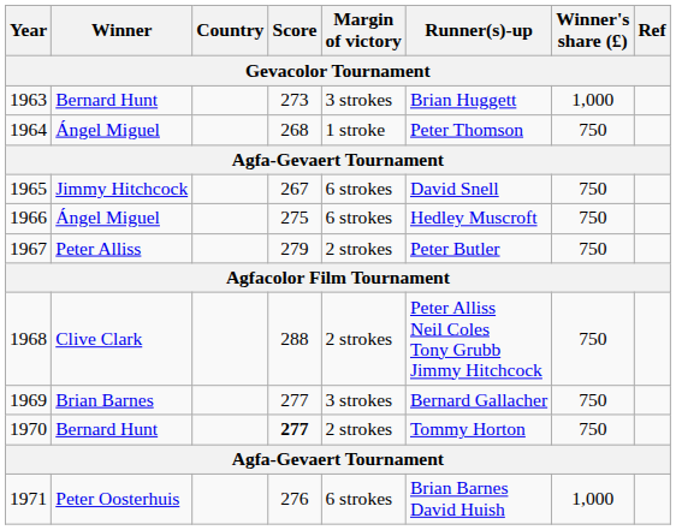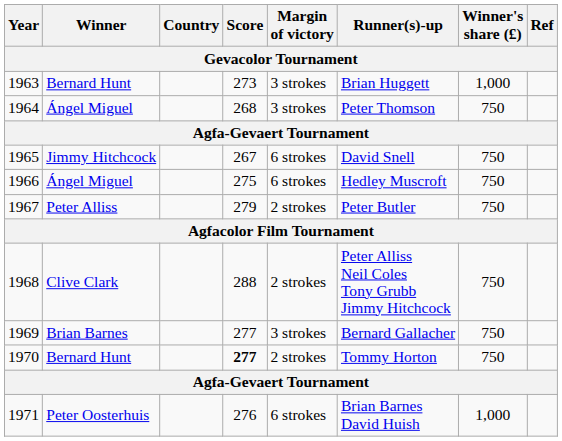 <table class="wikitable">
 <tr>
 <th>Year</th>
 <th>Winner</th>
 <th>Country</th>
 <th>Score</th>
 <th>Margin<br>of victory</th>
 <th>Runner(s)-up</th>
 <th>Winner's<br>share (£)</th>
 <th>Ref</th>
 </tr>
 <tr>
 <th colspan=8>Gevacolor Tournament</th>
 </tr>
 <tr>
 <td>1963</td>
 <td><a href='#'>Bernard Hunt</a></td>
 <td></td>
 <td align=center>273</td>
 <td>3 strokes</td>
 <td> <a href='#'>Brian Huggett</a></td>
 <td align=center>1,000</td>
 <td></td>
 </tr>
 <tr>
 <td>1964</td>
 <td><a href='#'>Ángel Miguel</a></td>
 <td></td>
 <td align=center>268</td>
-<td>1 stroke</td>
+<td>3 strokes</td>
 <td> <a href='#'>Peter Thomson</a></td>
 <td align=center>750</td>
 <td></td>
 </tr>
 <tr>
 <th colspan=8>Agfa-Gevaert Tournament</th>
 </tr>
 <tr>
 <td>1965</td>
 <td><a href='#'>Jimmy Hitchcock</a></td>
 <td></td>
 <td align=center>267</td>
 <td>6 strokes</td>
 <td> <a href='#'>David Snell</a></td>
 <td align=center>750</td>
 <td></td>
 </tr>
 <tr>
 <td>1966</td>
 <td><a href='#'>Ángel Miguel</a></td>
 <td></td>
 <td align=center>275</td>
 <td>6 strokes</td>
 <td> <a href='#'>Hedley Muscroft</a></td>
 <td align=center>750</td>
 <td></td>
 </tr>
 <tr>
 <td>1967</td>
 <td><a href='#'>Peter Alliss</a></td>
 <td></td>
 <td align=center>279</td>
 <td>2 strokes</td>
 <td> <a href='#'>Peter Butler</a></td>
 <td align=center>750</td>
 <td></td>
 </tr>
 <tr>
 <th colspan=8>Agfacolor Film Tournament</th>
 </tr>
 <tr>
 <td>1968</td>
 <td><a href='#'>Clive Clark</a></td>
 <td></td>
 <td align=center>288</td>
 <td>2 strokes</td>
 <td> <a href='#'>Peter Alliss</a><br> <a href='#'>Neil Coles</a><br> <a href='#'>Tony Grubb</a><br> <a href='#'>Jimmy Hitchcock</a></td>
 <td align=center>750</td>
 <td></td>
 </tr>
 <tr>
 <td>1969</td>
 <td><a href='#'>Brian Barnes</a></td>
 <td></td>
 <td align=center>277</td>
 <td>3 strokes</td>
 <td> <a href='#'>Bernard Gallacher</a></td>
 <td align=center>750</td>
 <td></td>
 </tr>
 <tr>
 <td>1970</td>
 <td><a href='#'>Bernard Hunt</a></td>
 <td></td>
 <td align=center><strong>277</strong></td>
 <td>2 strokes</td>
 <td> <a href='#'>Tommy Horton</a></td>
 <td align=center>750</td>
 <td></td>
 </tr>
 <tr>
 <th colspan=8>Agfa-Gevaert Tournament</th>
 </tr>
 <tr>
 <td>1971</td>
 <td><a href='#'>Peter Oosterhuis</a></td>
 <td></td>
 <td align=center>276</td>
 <td>6 strokes</td>
 <td> <a href='#'>Brian Barnes</a><br> <a href='#'>David Huish</a></td>
 <td align=center>1,000</td>
 <td></td>
 </tr>
 </table>
